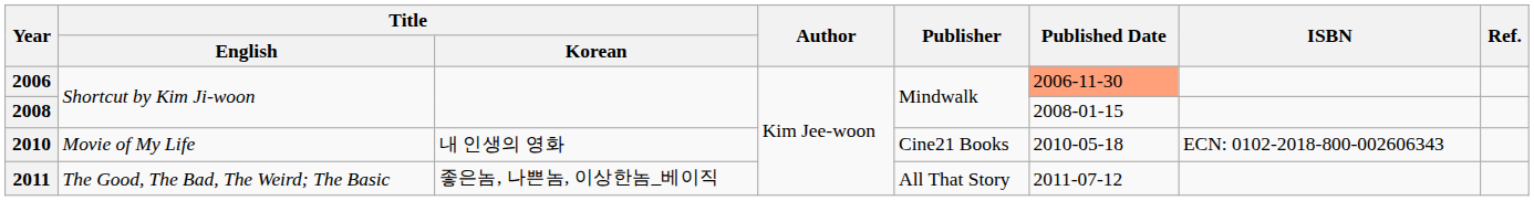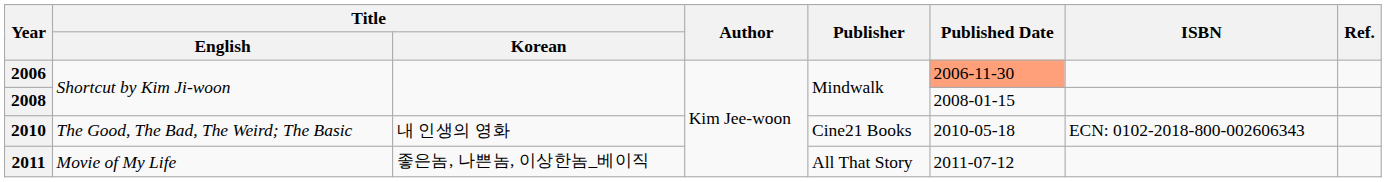 <table class="wikitable sortable plainrowheaders" style="clear:none; font-size:100%; padding:0 auto; width:100%; margin:auto">
 <tr>
 <th rowspan="2" scope="col">Year</th>
 <th colspan="2" scope="col">Title</th>
 <th rowspan="2" scope="col">Author</th>
 <th rowspan="2" scope="col">Publisher</th>
 <th rowspan="2" scope="col">Published Date</th>
 <th rowspan="2" scope="col">ISBN</th>
 <th rowspan="2">Ref.</th>
 </tr>
 <tr>
 <th>English</th>
 <th>Korean</th>
 </tr>
 <tr>
 <th rowspan="1" scope="row">2006</th>
 <td rowspan="2"><em>Shortcut by Kim Ji-woon</em></td>
 <td rowspan="2"></td>
 <td rowspan="4">Kim Jee-woon</td>
 <td rowspan="2">Mindwalk</td>
 <td style="background: lightsalmon;">2006-11-30</td>
 <td></td>
 <td></td>
 </tr>
 <tr>
 <th rowspan="1" scope="row">2008</th>
 <td>2008-01-15</td>
 <td></td>
 <td></td>
 </tr>
 <tr>
 <th rowspan="1" scope="row">2010</th>
-<td><em>Movie of My Life</em></td>
+<td><em>The Good, The Bad, The Weird; The Basic</em></td>
 <td>내 인생의 영화</td>
 <td>Cine21 Books</td>
 <td>2010-05-18</td>
 <td>ECN: 0102-2018-800-002606343</td>
 <td></td>
 </tr>
 <tr>
 <th rowspan="1" scope="row">2011</th>
-<td><em>The Good, The Bad, The Weird; The Basic</em></td>
+<td><em>Movie of My Life</em></td>
 <td>좋은놈, 나쁜놈, 이상한놈_베이직</td>
 <td>All That Story</td>
 <td>2011-07-12</td>
 <td></td>
 <td></td>
 </tr>
 </table>
